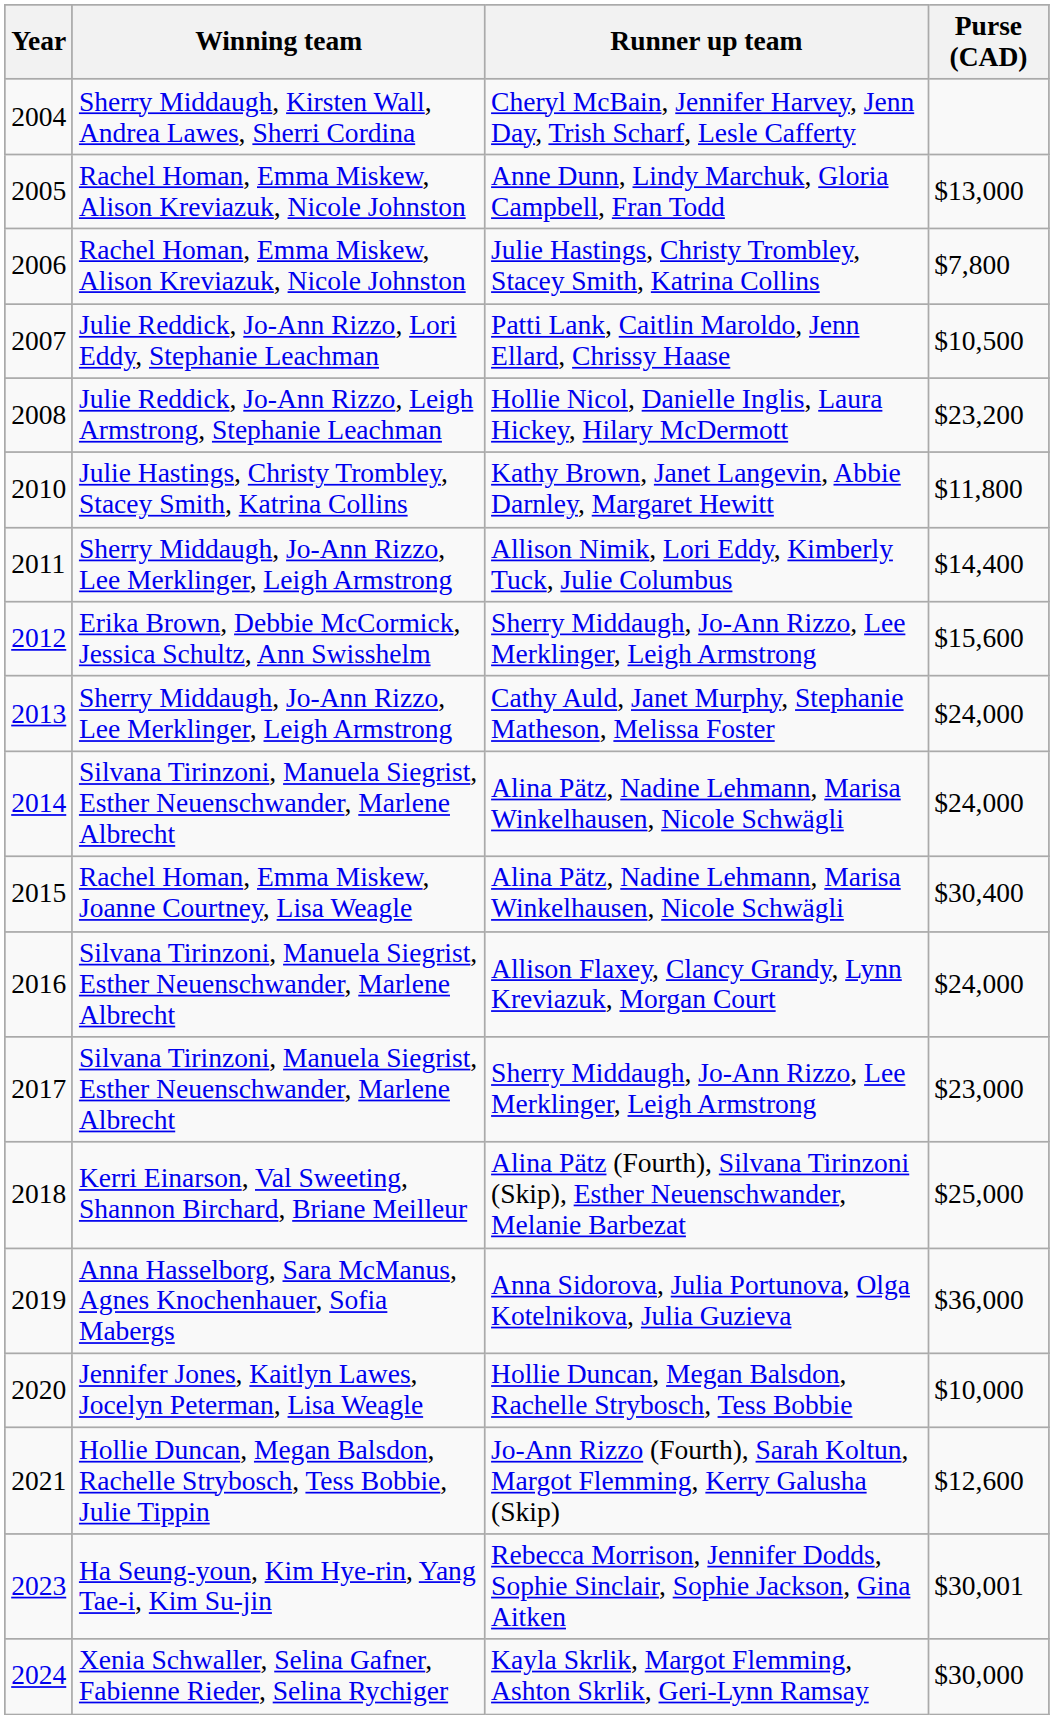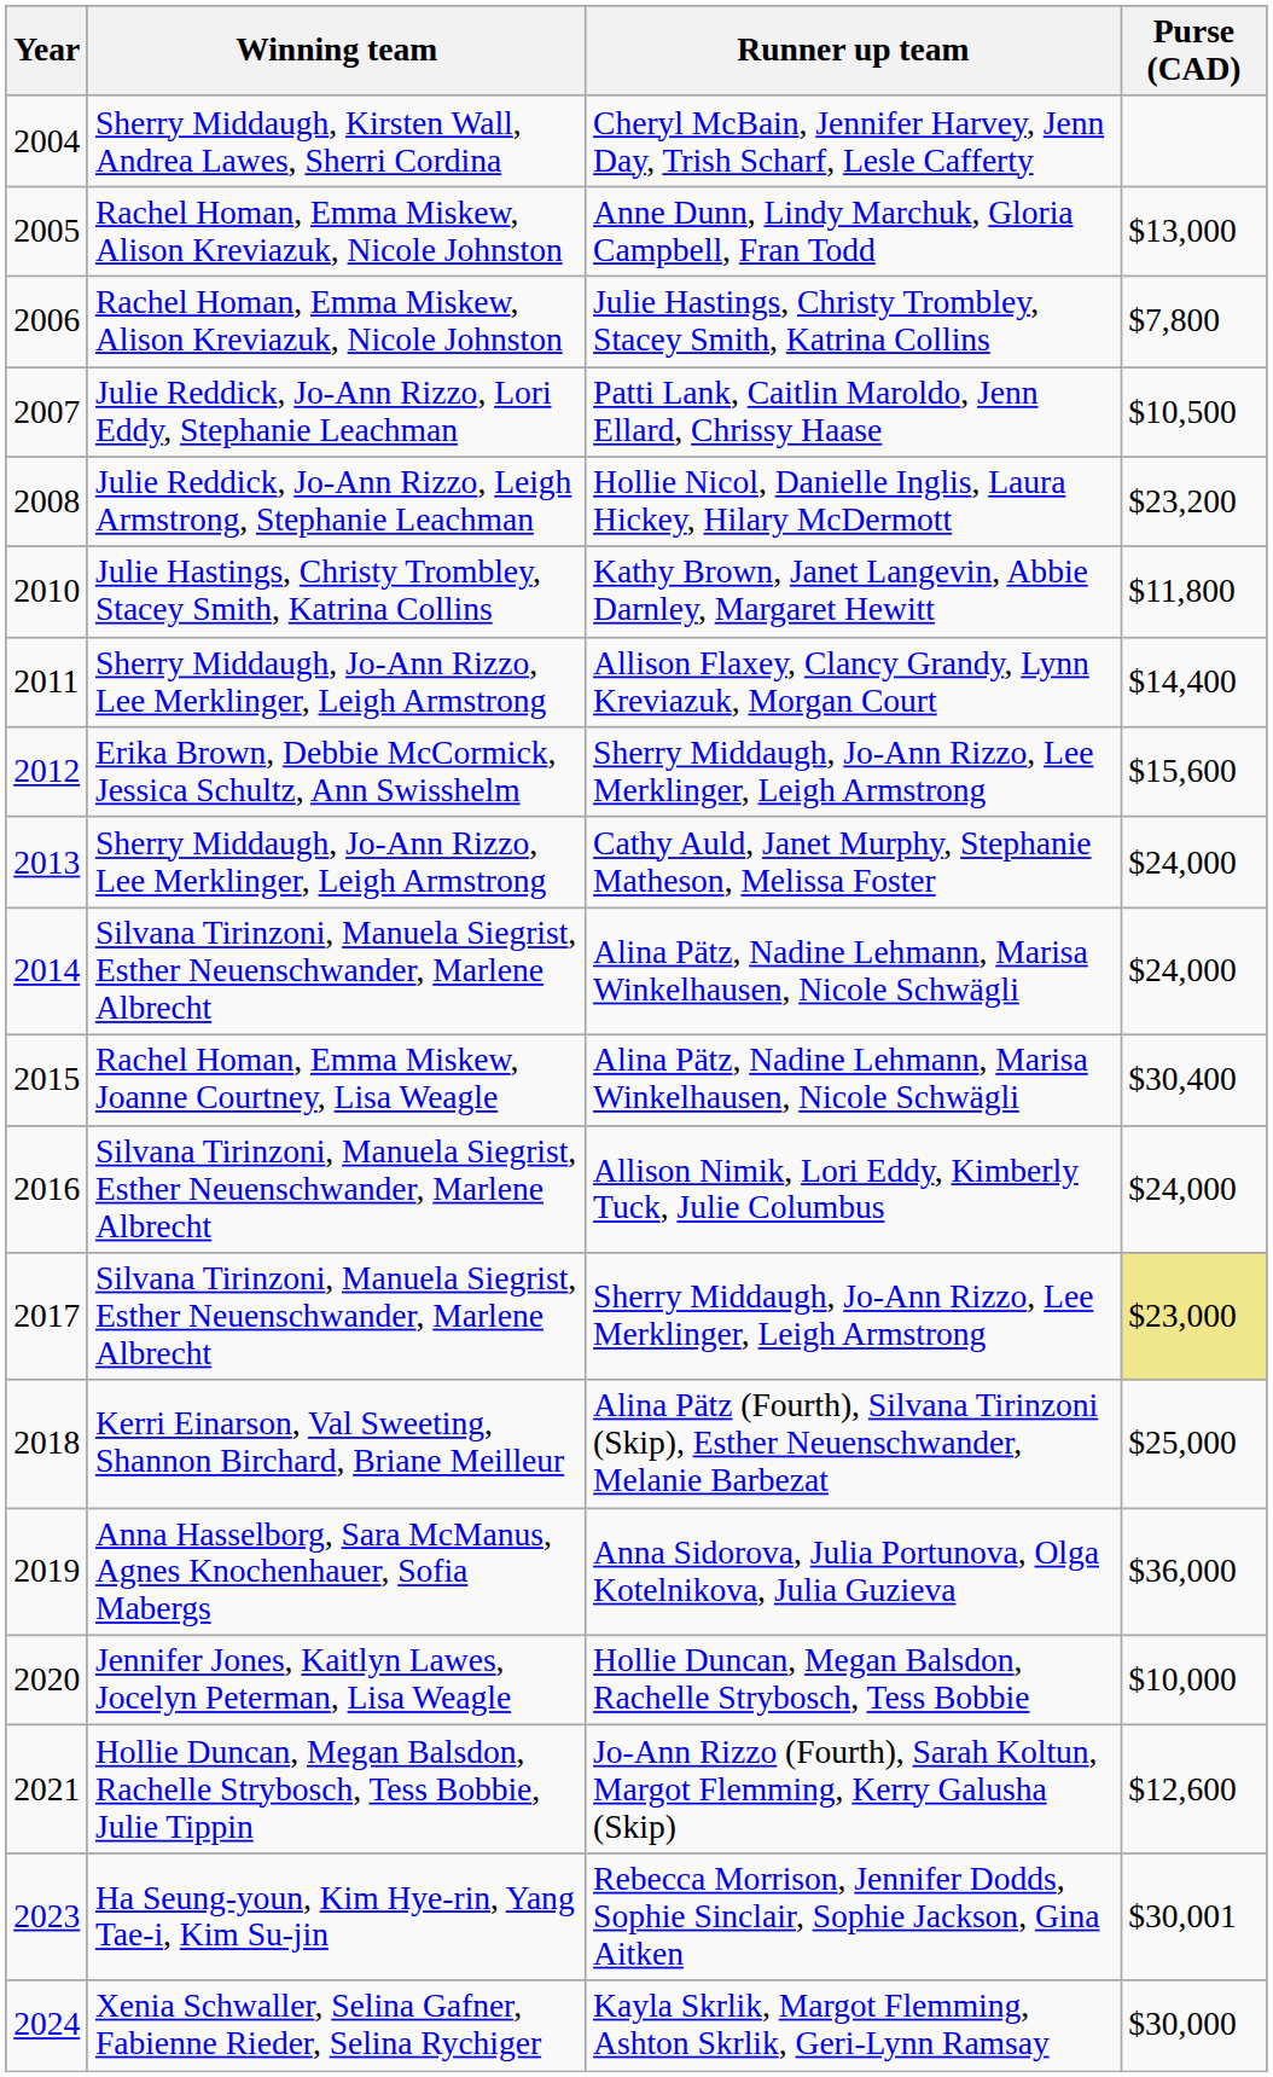 <table class="wikitable">
 <tr>
 <th scope="col">Year</th>
 <th scope="col">Winning team</th>
 <th scope="col">Runner up team</th>
 <th scope="col">Purse (CAD)</th>
 </tr>
 <tr>
 <td>2004</td>
 <td> <a href='#'>Sherry Middaugh</a>, <a href='#'>Kirsten Wall</a>, <a href='#'>Andrea Lawes</a>, <a href='#'>Sherri Cordina</a></td>
 <td> <a href='#'>Cheryl McBain</a>, <a href='#'>Jennifer Harvey</a>, <a href='#'>Jenn Day</a>, <a href='#'>Trish Scharf</a>, <a href='#'>Lesle Cafferty</a></td>
 <td></td>
 </tr>
 <tr>
 <td>2005</td>
 <td> <a href='#'>Rachel Homan</a>, <a href='#'>Emma Miskew</a>, <a href='#'>Alison Kreviazuk</a>, <a href='#'>Nicole Johnston</a></td>
 <td> <a href='#'>Anne Dunn</a>, <a href='#'>Lindy Marchuk</a>, <a href='#'>Gloria Campbell</a>, <a href='#'>Fran Todd</a></td>
 <td>$13,000</td>
 </tr>
 <tr>
 <td>2006</td>
 <td> <a href='#'>Rachel Homan</a>, <a href='#'>Emma Miskew</a>, <a href='#'>Alison Kreviazuk</a>, <a href='#'>Nicole Johnston</a></td>
 <td> <a href='#'>Julie Hastings</a>, <a href='#'>Christy Trombley</a>, <a href='#'>Stacey Smith</a>, <a href='#'>Katrina Collins</a></td>
 <td>$7,800</td>
 </tr>
 <tr>
 <td>2007</td>
 <td> <a href='#'>Julie Reddick</a>, <a href='#'>Jo-Ann Rizzo</a>, <a href='#'>Lori Eddy</a>, <a href='#'>Stephanie Leachman</a></td>
 <td> <a href='#'>Patti Lank</a>, <a href='#'>Caitlin Maroldo</a>, <a href='#'>Jenn Ellard</a>, <a href='#'>Chrissy Haase</a></td>
 <td>$10,500</td>
 </tr>
 <tr>
 <td>2008</td>
 <td> <a href='#'>Julie Reddick</a>, <a href='#'>Jo-Ann Rizzo</a>, <a href='#'>Leigh Armstrong</a>, <a href='#'>Stephanie Leachman</a></td>
 <td> <a href='#'>Hollie Nicol</a>, <a href='#'>Danielle Inglis</a>, <a href='#'>Laura Hickey</a>, <a href='#'>Hilary McDermott</a></td>
 <td>$23,200</td>
 </tr>
 <tr>
 <td>2010</td>
 <td> <a href='#'>Julie Hastings</a>, <a href='#'>Christy Trombley</a>, <a href='#'>Stacey Smith</a>, <a href='#'>Katrina Collins</a></td>
 <td> <a href='#'>Kathy Brown</a>, <a href='#'>Janet Langevin</a>, <a href='#'>Abbie Darnley</a>, <a href='#'>Margaret Hewitt</a></td>
 <td>$11,800</td>
 </tr>
 <tr>
 <td>2011</td>
 <td> <a href='#'>Sherry Middaugh</a>, <a href='#'>Jo-Ann Rizzo</a>, <a href='#'>Lee Merklinger</a>, <a href='#'>Leigh Armstrong</a></td>
-<td> <a href='#'>Allison Nimik</a>, <a href='#'>Lori Eddy</a>, <a href='#'>Kimberly Tuck</a>, <a href='#'>Julie Columbus</a></td>
+<td> <a href='#'>Allison Flaxey</a>, <a href='#'>Clancy Grandy</a>, <a href='#'>Lynn Kreviazuk</a>, <a href='#'>Morgan Court</a></td>
 <td>$14,400</td>
 </tr>
 <tr>
 <td><a href='#'>2012</a></td>
 <td> <a href='#'>Erika Brown</a>, <a href='#'>Debbie McCormick</a>, <a href='#'>Jessica Schultz</a>, <a href='#'>Ann Swisshelm</a></td>
 <td> <a href='#'>Sherry Middaugh</a>, <a href='#'>Jo-Ann Rizzo</a>, <a href='#'>Lee Merklinger</a>, <a href='#'>Leigh Armstrong</a></td>
 <td>$15,600</td>
 </tr>
 <tr>
 <td><a href='#'>2013</a></td>
 <td> <a href='#'>Sherry Middaugh</a>, <a href='#'>Jo-Ann Rizzo</a>, <a href='#'>Lee Merklinger</a>, <a href='#'>Leigh Armstrong</a></td>
 <td> <a href='#'>Cathy Auld</a>, <a href='#'>Janet Murphy</a>, <a href='#'>Stephanie Matheson</a>, <a href='#'>Melissa Foster</a></td>
 <td>$24,000</td>
 </tr>
 <tr>
 <td><a href='#'>2014</a></td>
 <td> <a href='#'>Silvana Tirinzoni</a>, <a href='#'>Manuela Siegrist</a>, <a href='#'>Esther Neuenschwander</a>, <a href='#'>Marlene Albrecht</a></td>
 <td> <a href='#'>Alina Pätz</a>, <a href='#'>Nadine Lehmann</a>, <a href='#'>Marisa Winkelhausen</a>, <a href='#'>Nicole Schwägli</a></td>
 <td>$24,000</td>
 </tr>
 <tr>
 <td>2015</td>
 <td> <a href='#'>Rachel Homan</a>, <a href='#'>Emma Miskew</a>, <a href='#'>Joanne Courtney</a>, <a href='#'>Lisa Weagle</a></td>
 <td> <a href='#'>Alina Pätz</a>, <a href='#'>Nadine Lehmann</a>, <a href='#'>Marisa Winkelhausen</a>, <a href='#'>Nicole Schwägli</a></td>
 <td>$30,400</td>
 </tr>
 <tr>
 <td>2016</td>
 <td> <a href='#'>Silvana Tirinzoni</a>, <a href='#'>Manuela Siegrist</a>, <a href='#'>Esther Neuenschwander</a>, <a href='#'>Marlene Albrecht</a></td>
-<td> <a href='#'>Allison Flaxey</a>, <a href='#'>Clancy Grandy</a>, <a href='#'>Lynn Kreviazuk</a>, <a href='#'>Morgan Court</a></td>
+<td> <a href='#'>Allison Nimik</a>, <a href='#'>Lori Eddy</a>, <a href='#'>Kimberly Tuck</a>, <a href='#'>Julie Columbus</a></td>
 <td>$24,000</td>
 </tr>
 <tr>
 <td>2017</td>
 <td> <a href='#'>Silvana Tirinzoni</a>, <a href='#'>Manuela Siegrist</a>, <a href='#'>Esther Neuenschwander</a>, <a href='#'>Marlene Albrecht</a></td>
 <td> <a href='#'>Sherry Middaugh</a>, <a href='#'>Jo-Ann Rizzo</a>, <a href='#'>Lee Merklinger</a>, <a href='#'>Leigh Armstrong</a></td>
-<td>$23,000</td>
+<td style="background: khaki;">$23,000</td>
 </tr>
 <tr>
 <td>2018</td>
 <td> <a href='#'>Kerri Einarson</a>, <a href='#'>Val Sweeting</a>, <a href='#'>Shannon Birchard</a>, <a href='#'>Briane Meilleur</a></td>
 <td> <a href='#'>Alina Pätz</a> (Fourth), <a href='#'>Silvana Tirinzoni</a> (Skip), <a href='#'>Esther Neuenschwander</a>, <a href='#'>Melanie Barbezat</a></td>
 <td>$25,000</td>
 </tr>
 <tr>
 <td>2019</td>
 <td> <a href='#'>Anna Hasselborg</a>, <a href='#'>Sara McManus</a>, <a href='#'>Agnes Knochenhauer</a>, <a href='#'>Sofia Mabergs</a></td>
 <td> <a href='#'>Anna Sidorova</a>, <a href='#'>Julia Portunova</a>, <a href='#'>Olga Kotelnikova</a>, <a href='#'>Julia Guzieva</a></td>
 <td>$36,000</td>
 </tr>
 <tr>
 <td>2020</td>
 <td> <a href='#'>Jennifer Jones</a>, <a href='#'>Kaitlyn Lawes</a>, <a href='#'>Jocelyn Peterman</a>, <a href='#'>Lisa Weagle</a></td>
 <td> <a href='#'>Hollie Duncan</a>, <a href='#'>Megan Balsdon</a>, <a href='#'>Rachelle Strybosch</a>, <a href='#'>Tess Bobbie</a></td>
 <td>$10,000</td>
 </tr>
 <tr>
 <td>2021</td>
 <td> <a href='#'>Hollie Duncan</a>, <a href='#'>Megan Balsdon</a>, <a href='#'>Rachelle Strybosch</a>, <a href='#'>Tess Bobbie</a>, <a href='#'>Julie Tippin</a></td>
 <td> <a href='#'>Jo-Ann Rizzo</a> (Fourth), <a href='#'>Sarah Koltun</a>, <a href='#'>Margot Flemming</a>, <a href='#'>Kerry Galusha</a> (Skip)</td>
 <td>$12,600</td>
 </tr>
 <tr>
 <td><a href='#'>2023</a></td>
 <td> <a href='#'>Ha Seung-youn</a>, <a href='#'>Kim Hye-rin</a>, <a href='#'>Yang Tae-i</a>, <a href='#'>Kim Su-jin</a></td>
 <td> <a href='#'>Rebecca Morrison</a>, <a href='#'>Jennifer Dodds</a>, <a href='#'>Sophie Sinclair</a>, <a href='#'>Sophie Jackson</a>, <a href='#'>Gina Aitken</a></td>
 <td>$30,001</td>
 </tr>
 <tr>
 <td><a href='#'>2024</a></td>
 <td> <a href='#'>Xenia Schwaller</a>, <a href='#'>Selina Gafner</a>, <a href='#'>Fabienne Rieder</a>, <a href='#'>Selina Rychiger</a></td>
 <td> <a href='#'>Kayla Skrlik</a>, <a href='#'>Margot Flemming</a>, <a href='#'>Ashton Skrlik</a>, <a href='#'>Geri-Lynn Ramsay</a></td>
 <td>$30,000</td>
 </tr>
 </table>
